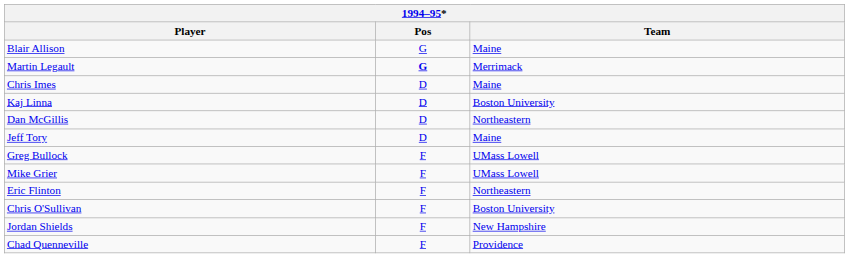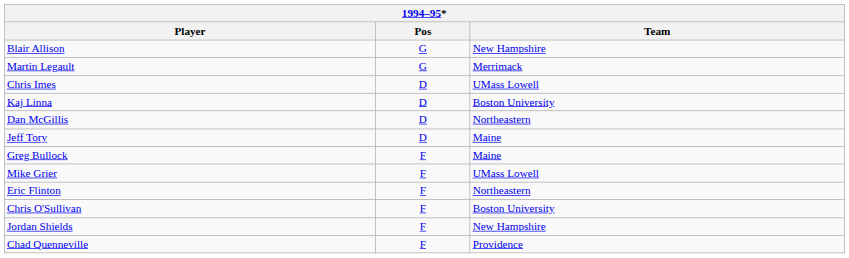 <table class="wikitable" width=95%>
 <tr>
 <th colspan=3><a href='#'>1994–95</a>*</th>
 </tr>
 <tr>
 <th>Player</th>
 <th>Pos</th>
 <th>Team</th>
 </tr>
 <tr>
 <td><a href='#'>Blair Allison</a></td>
 <td align=center><a href='#'>G</a></td>
-<td><a href='#'>Maine</a></td>
+<td><a href='#'>New Hampshire</a></td>
 </tr>
 <tr>
 <td><a href='#'>Martin Legault</a></td>
-<td align=center><strong><a href='#'>G</a></strong></td>
+<td align=center><a href='#'>G</a></td>
 <td><a href='#'>Merrimack</a></td>
 </tr>
 <tr>
 <td><a href='#'>Chris Imes</a></td>
 <td align=center><a href='#'>D</a></td>
-<td><a href='#'>Maine</a></td>
+<td><a href='#'>UMass Lowell</a></td>
 </tr>
 <tr>
 <td><a href='#'>Kaj Linna</a></td>
 <td align=center><a href='#'>D</a></td>
 <td><a href='#'>Boston University</a></td>
 </tr>
 <tr>
 <td><a href='#'>Dan McGillis</a></td>
 <td align=center><a href='#'>D</a></td>
 <td><a href='#'>Northeastern</a></td>
 </tr>
 <tr>
 <td><a href='#'>Jeff Tory</a></td>
 <td align=center><a href='#'>D</a></td>
 <td><a href='#'>Maine</a></td>
 </tr>
 <tr>
 <td><a href='#'>Greg Bullock</a></td>
 <td align=center><a href='#'>F</a></td>
-<td><a href='#'>UMass Lowell</a></td>
+<td><a href='#'>Maine</a></td>
 </tr>
 <tr>
 <td><a href='#'>Mike Grier</a></td>
 <td align=center><a href='#'>F</a></td>
 <td><a href='#'>UMass Lowell</a></td>
 </tr>
 <tr>
 <td><a href='#'>Eric Flinton</a></td>
 <td align=center><a href='#'>F</a></td>
 <td><a href='#'>Northeastern</a></td>
 </tr>
 <tr>
 <td><a href='#'>Chris O'Sullivan</a></td>
 <td align=center><a href='#'>F</a></td>
 <td><a href='#'>Boston University</a></td>
 </tr>
 <tr>
 <td><a href='#'>Jordan Shields</a></td>
 <td align=center><a href='#'>F</a></td>
 <td><a href='#'>New Hampshire</a></td>
 </tr>
 <tr>
 <td><a href='#'>Chad Quenneville</a></td>
 <td align=center><a href='#'>F</a></td>
 <td><a href='#'>Providence</a></td>
 </tr>
 </table>
